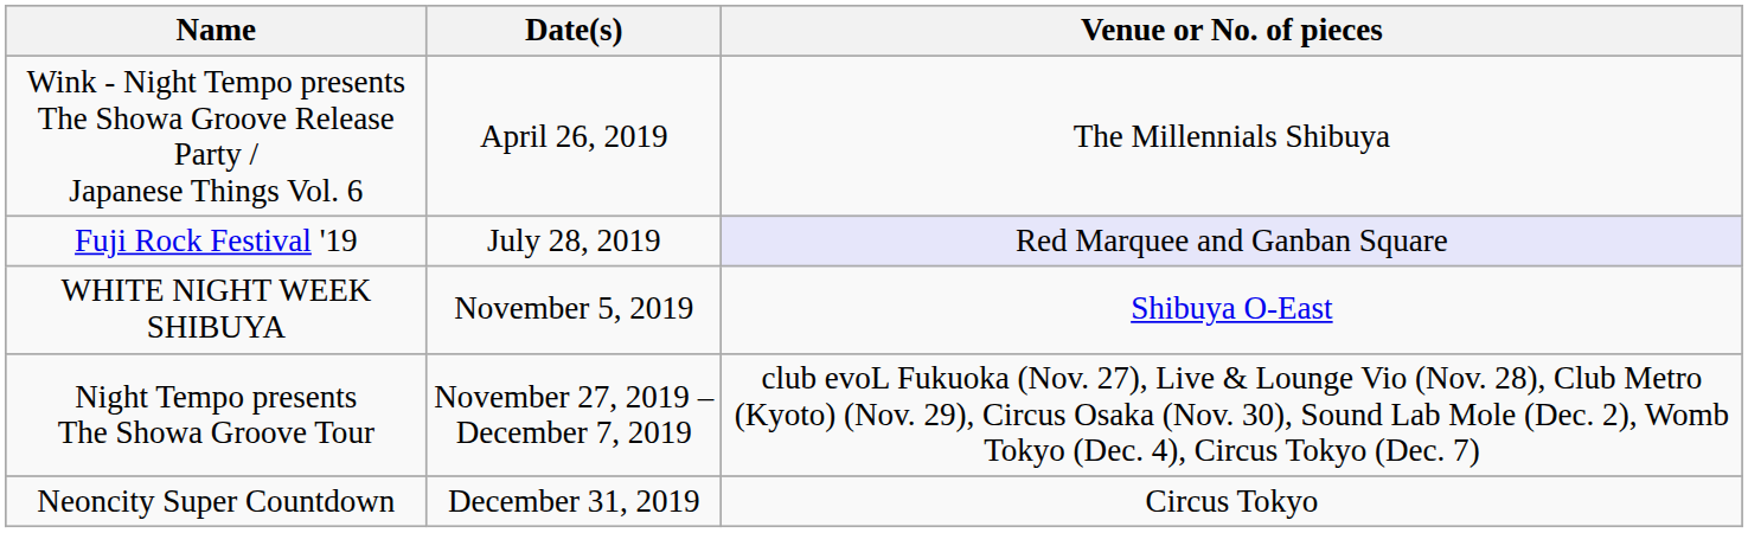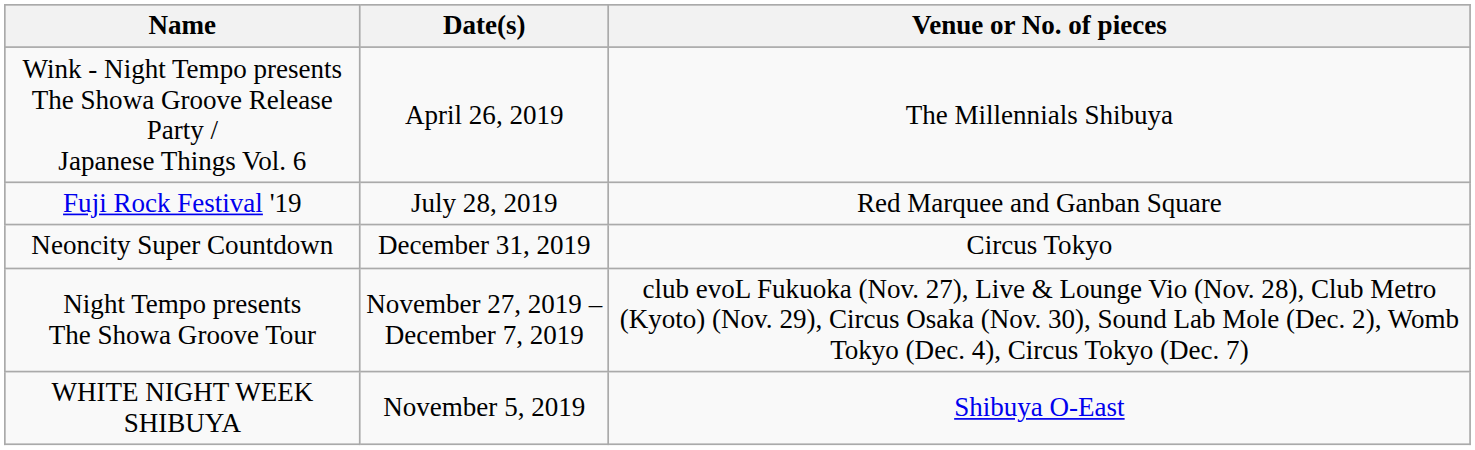 <table class="wikitable" style="text-align:center;">
 <tr>
 <th>Name</th>
 <th>Date(s)</th>
 <th>Venue or No. of pieces</th>
 </tr>
 <tr>
 <td>Wink - Night Tempo presents The Showa Groove Release Party / <br> Japanese Things Vol. 6</td>
 <td>April 26, 2019</td>
 <td>The Millennials Shibuya</td>
 </tr>
 <tr>
 <td><a href='#'>Fuji Rock Festival</a> '19</td>
 <td>July 28, 2019</td>
-<td style="background: lavender;">Red Marquee and Ganban Square</td>
+<td>Red Marquee and Ganban Square</td>
 </tr>
 <tr>
-<td>WHITE NIGHT WEEK SHIBUYA</td>
-<td>November 5, 2019</td>
-<td><a href='#'>Shibuya O-East</a></td>
+<td>Neoncity Super Countdown</td>
+<td>December 31, 2019</td>
+<td>Circus Tokyo</td>
 </tr>
 <tr>
 <td>Night Tempo presents <br> The Showa Groove Tour</td>
 <td>November 27, 2019 – December 7, 2019</td>
 <td>club evoL Fukuoka (Nov. 27), Live & Lounge Vio (Nov. 28), Club Metro (Kyoto) (Nov. 29), Circus Osaka (Nov. 30), Sound Lab Mole (Dec. 2), Womb Tokyo (Dec. 4), Circus Tokyo (Dec. 7)</td>
 </tr>
 <tr>
-<td>Neoncity Super Countdown</td>
-<td>December 31, 2019</td>
-<td>Circus Tokyo</td>
+<td>WHITE NIGHT WEEK SHIBUYA</td>
+<td>November 5, 2019</td>
+<td><a href='#'>Shibuya O-East</a></td>
 </tr>
 </table>
